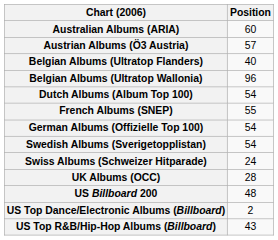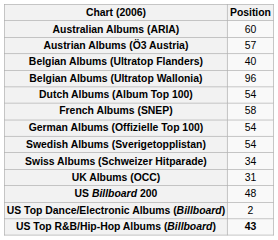 <table class="wikitable sortable plainrowheaders" style="text-align:center">
 <tr>
 <th scope="col">Chart (2006)</th>
 <th scope="col">Position</th>
 </tr>
 <tr>
 <th scope="row">Australian Albums (ARIA)</th>
 <td>60</td>
 </tr>
 <tr>
 <th scope="row">Austrian Albums (Ö3 Austria)</th>
 <td>57</td>
 </tr>
 <tr>
 <th scope="row">Belgian Albums (Ultratop Flanders)</th>
 <td>40</td>
 </tr>
 <tr>
 <th scope="row">Belgian Albums (Ultratop Wallonia)</th>
 <td>96</td>
 </tr>
 <tr>
 <th scope="row">Dutch Albums (Album Top 100)</th>
 <td>54</td>
 </tr>
 <tr>
 <th scope="row">French Albums (SNEP)</th>
-<td>55</td>
+<td>58</td>
 </tr>
 <tr>
 <th scope="row">German Albums (Offizielle Top 100)</th>
 <td>54</td>
 </tr>
 <tr>
 <th scope="row">Swedish Albums (Sverigetopplistan)</th>
 <td>54</td>
 </tr>
 <tr>
 <th scope="row">Swiss Albums (Schweizer Hitparade)</th>
-<td>24</td>
+<td>34</td>
 </tr>
 <tr>
 <th scope="row">UK Albums (OCC)</th>
-<td>28</td>
+<td>31</td>
 </tr>
 <tr>
 <th scope="row">US <em>Billboard</em> 200</th>
 <td>48</td>
 </tr>
 <tr>
 <th scope="row">US Top Dance/Electronic Albums (<em>Billboard</em>)</th>
 <td>2</td>
 </tr>
 <tr>
 <th scope="row">US Top R&B/Hip-Hop Albums (<em>Billboard</em>)</th>
-<td>43</td>
+<td><strong>43</strong></td>
 </tr>
 </table>
